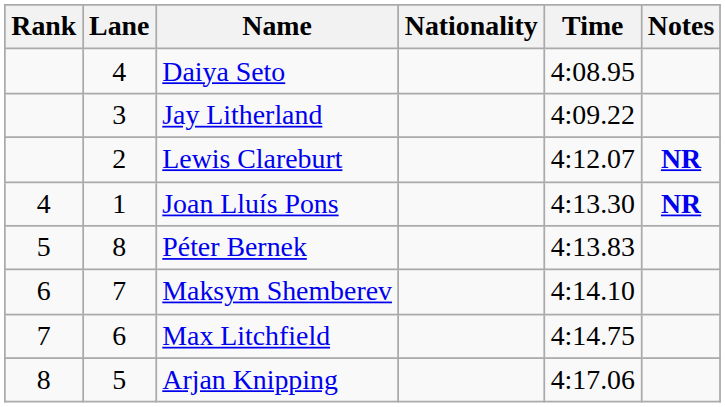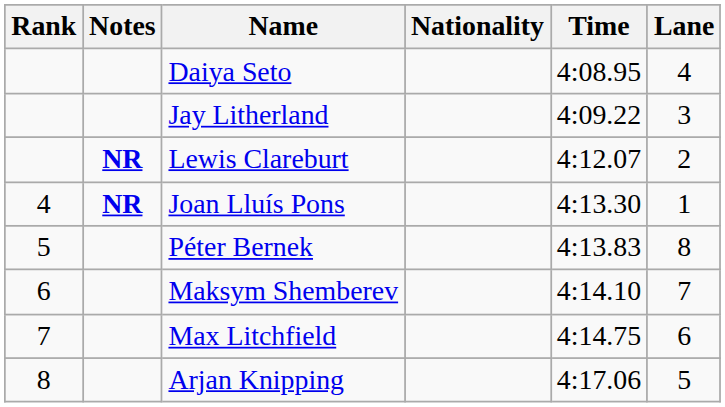 <table class="wikitable sortable" style="text-align:center">
 <tr>
 <th>Rank</th>
-<th>Lane</th>
+<th>Notes</th>
 <th>Name</th>
 <th>Nationality</th>
 <th>Time</th>
-<th>Notes</th>
+<th>Lane</th>
 </tr>
 <tr>
 <td></td>
-<td>4</td>
+<td></td>
 <td align=left><a href='#'>Daiya Seto</a></td>
 <td align=left></td>
 <td>4:08.95</td>
-<td></td>
+<td>4</td>
 </tr>
 <tr>
 <td></td>
-<td>3</td>
+<td></td>
 <td align=left><a href='#'>Jay Litherland</a></td>
 <td align=left></td>
 <td>4:09.22</td>
-<td></td>
+<td>3</td>
 </tr>
 <tr>
 <td></td>
-<td>2</td>
+<td><strong><a href='#'>NR</a></strong></td>
 <td align=left><a href='#'>Lewis Clareburt</a></td>
 <td align=left></td>
 <td>4:12.07</td>
-<td><strong><a href='#'>NR</a></strong></td>
+<td>2</td>
 </tr>
 <tr>
 <td>4</td>
-<td>1</td>
+<td><strong><a href='#'>NR</a></strong></td>
 <td align=left><a href='#'>Joan Lluís Pons</a></td>
 <td align=left></td>
 <td>4:13.30</td>
-<td><strong><a href='#'>NR</a></strong></td>
+<td>1</td>
 </tr>
 <tr>
 <td>5</td>
-<td>8</td>
+<td></td>
 <td align=left><a href='#'>Péter Bernek</a></td>
 <td align=left></td>
 <td>4:13.83</td>
-<td></td>
+<td>8</td>
 </tr>
 <tr>
 <td>6</td>
-<td>7</td>
+<td></td>
 <td align=left><a href='#'>Maksym Shemberev</a></td>
 <td align=left></td>
 <td>4:14.10</td>
-<td></td>
+<td>7</td>
 </tr>
 <tr>
 <td>7</td>
-<td>6</td>
+<td></td>
 <td align=left><a href='#'>Max Litchfield</a></td>
 <td align=left></td>
 <td>4:14.75</td>
-<td></td>
+<td>6</td>
 </tr>
 <tr>
 <td>8</td>
-<td>5</td>
+<td></td>
 <td align=left><a href='#'>Arjan Knipping</a></td>
 <td align=left></td>
 <td>4:17.06</td>
-<td></td>
+<td>5</td>
 </tr>
 </table>
